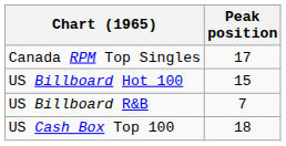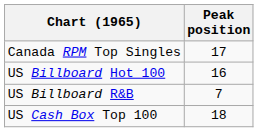 <table class="wikitable sortable">
 <tr>
 <th align="left">Chart (1965)</th>
 <th align="left">Peak<br>position</th>
 </tr>
 <tr>
 <td>Canada <em><a href='#'>RPM</a></em> Top Singles</td>
 <td style="text-align:center;">17</td>
 </tr>
 <tr>
 <td>US <em><a href='#'>Billboard</a></em> <a href='#'>Hot 100</a></td>
-<td style="text-align:center;">15</td>
+<td style="text-align:center;">16</td>
 </tr>
 <tr>
 <td>US <em>Billboard</em> <a href='#'>R&B</a></td>
 <td style="text-align:center;">7</td>
 </tr>
 <tr>
 <td>US <em><a href='#'>Cash Box</a></em> Top 100 </td>
 <td align="center">18</td>
 </tr>
 </table>
